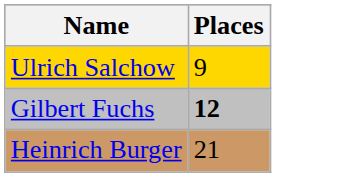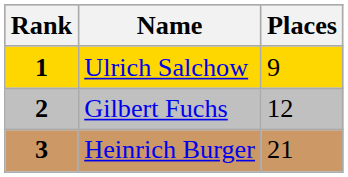 <table class="wikitable">
 <tr>
+<th>Rank</th>
 <th>Name</th>
 <th>Places</th>
 </tr>
 <tr bgcolor=gold>
+<td align=center><strong>1</strong></td>
 <td> <a href='#'>Ulrich Salchow</a></td>
 <td>9</td>
 </tr>
 <tr bgcolor=silver>
+<td align=center><strong>2</strong></td>
 <td> <a href='#'>Gilbert Fuchs</a></td>
-<td><strong>12</strong></td>
+<td>12</td>
 </tr>
 <tr bgcolor=cc9966>
+<td align=center><strong>3</strong></td>
 <td> <a href='#'>Heinrich Burger</a></td>
 <td>21</td>
 </tr>
 </table>
